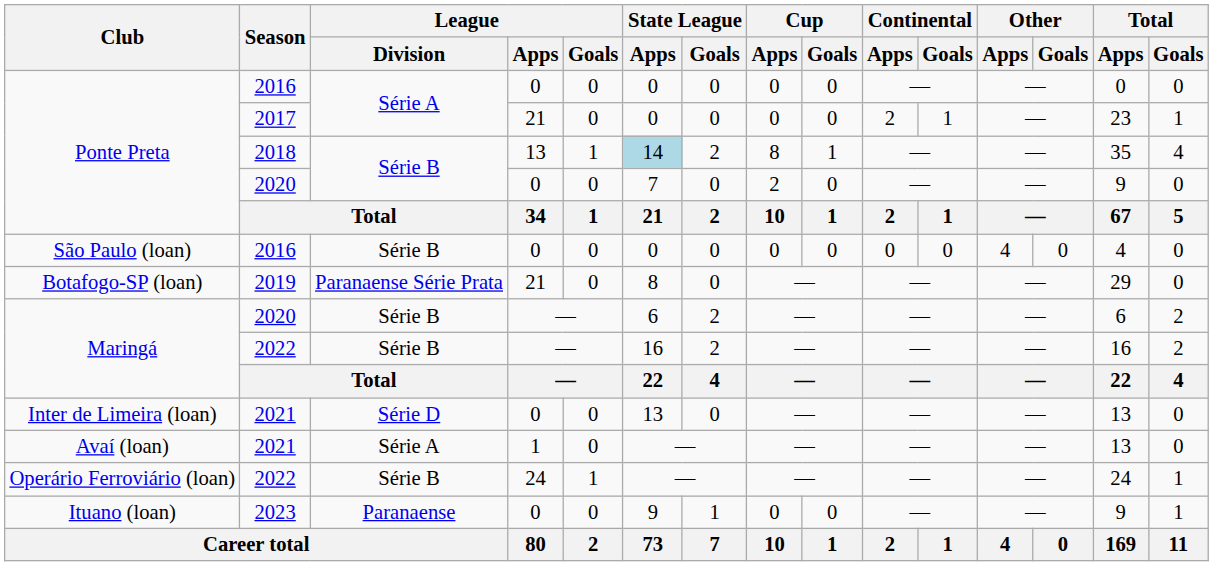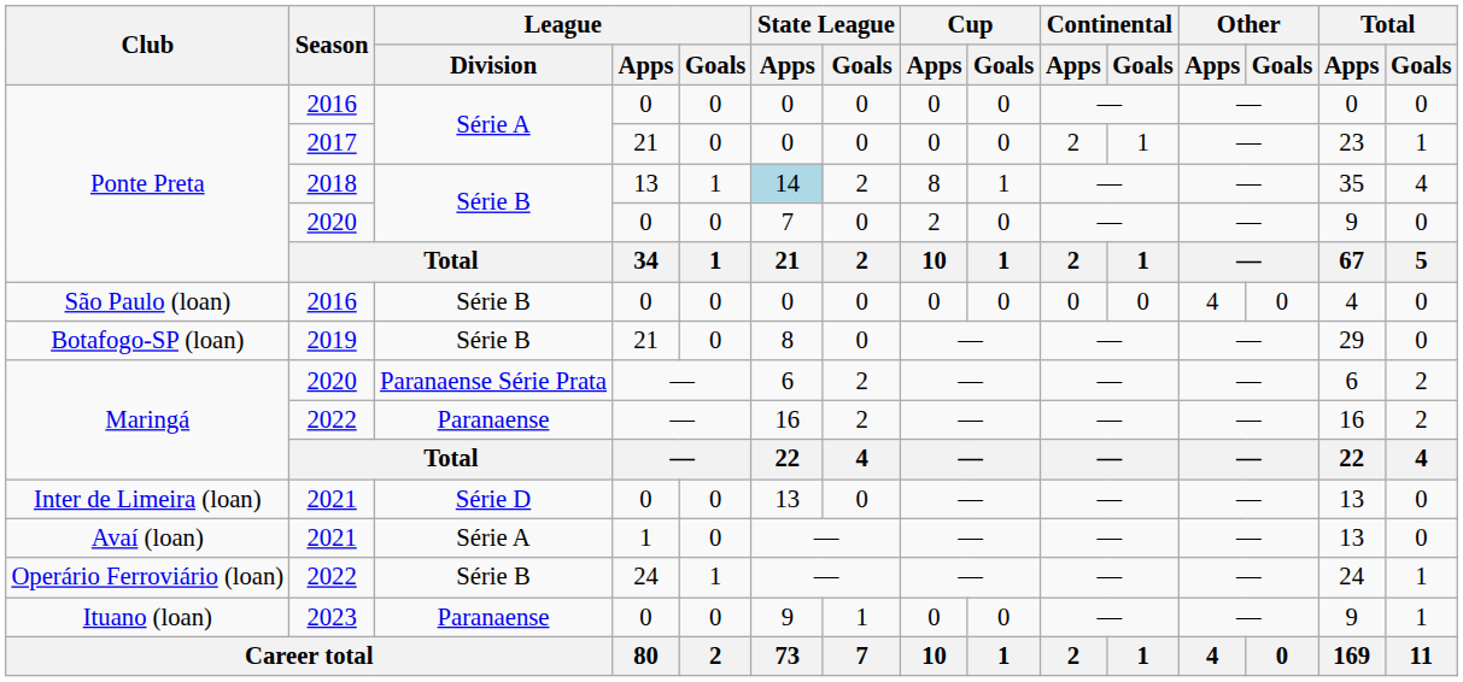 <table class="wikitable" style="text-align: center;">
 <tr>
 <th rowspan="2">Club</th>
 <th rowspan="2">Season</th>
 <th colspan="3">League</th>
 <th colspan="2">State League</th>
 <th colspan="2">Cup</th>
 <th colspan="2">Continental</th>
 <th colspan="2">Other</th>
 <th colspan="2">Total</th>
 </tr>
 <tr>
 <th>Division</th>
 <th>Apps</th>
 <th>Goals</th>
 <th>Apps</th>
 <th>Goals</th>
 <th>Apps</th>
 <th>Goals</th>
 <th>Apps</th>
 <th>Goals</th>
 <th>Apps</th>
 <th>Goals</th>
 <th>Apps</th>
 <th>Goals</th>
 </tr>
 <tr>
 <td rowspan="5"><a href='#'>Ponte Preta</a></td>
 <td><a href='#'>2016</a></td>
 <td rowspan="2"><a href='#'>Série A</a></td>
 <td>0</td>
 <td>0</td>
 <td>0</td>
 <td>0</td>
 <td>0</td>
 <td>0</td>
 <td colspan="2">—</td>
 <td colspan="2">—</td>
 <td>0</td>
 <td>0</td>
 </tr>
 <tr>
 <td><a href='#'>2017</a></td>
 <td>21</td>
 <td>0</td>
 <td>0</td>
 <td>0</td>
 <td>0</td>
 <td>0</td>
 <td>2</td>
 <td>1</td>
 <td colspan="2">—</td>
 <td>23</td>
 <td>1</td>
 </tr>
 <tr>
 <td><a href='#'>2018</a></td>
 <td rowspan="2"><a href='#'>Série B</a></td>
 <td>13</td>
 <td>1</td>
 <td style="background: lightblue;">14</td>
 <td>2</td>
 <td>8</td>
 <td>1</td>
 <td colspan="2">—</td>
 <td colspan="2">—</td>
 <td>35</td>
 <td>4</td>
 </tr>
 <tr>
 <td><a href='#'>2020</a></td>
 <td>0</td>
 <td>0</td>
 <td>7</td>
 <td>0</td>
 <td>2</td>
 <td>0</td>
 <td colspan="2">—</td>
 <td colspan="2">—</td>
 <td>9</td>
 <td>0</td>
 </tr>
 <tr>
 <th colspan="2">Total</th>
 <th>34</th>
 <th>1</th>
 <th>21</th>
 <th>2</th>
 <th>10</th>
 <th>1</th>
 <th>2</th>
 <th>1</th>
 <th colspan="2">—</th>
 <th>67</th>
 <th>5</th>
 </tr>
 <tr>
 <td><a href='#'>São Paulo</a> (loan)</td>
 <td><a href='#'>2016</a></td>
 <td>Série B</td>
 <td>0</td>
 <td>0</td>
 <td>0</td>
 <td>0</td>
 <td>0</td>
 <td>0</td>
 <td>0</td>
 <td>0</td>
 <td>4</td>
 <td>0</td>
 <td>4</td>
 <td>0</td>
 </tr>
 <tr>
 <td><a href='#'>Botafogo-SP</a> (loan)</td>
 <td><a href='#'>2019</a></td>
-<td><a href='#'>Paranaense Série Prata</a></td>
+<td>Série B</td>
 <td>21</td>
 <td>0</td>
 <td>8</td>
 <td>0</td>
 <td colspan="2">—</td>
 <td colspan="2">—</td>
 <td colspan="2">—</td>
 <td>29</td>
 <td>0</td>
 </tr>
 <tr>
 <td rowspan="3"><a href='#'>Maringá</a></td>
 <td><a href='#'>2020</a></td>
-<td>Série B</td>
+<td><a href='#'>Paranaense Série Prata</a></td>
 <td colspan="2">—</td>
 <td>6</td>
 <td>2</td>
 <td colspan="2">—</td>
 <td colspan="2">—</td>
 <td colspan="2">—</td>
 <td>6</td>
 <td>2</td>
 </tr>
 <tr>
 <td><a href='#'>2022</a></td>
-<td>Série B</td>
+<td><a href='#'>Paranaense</a></td>
 <td colspan="2">—</td>
 <td>16</td>
 <td>2</td>
 <td colspan="2">—</td>
 <td colspan="2">—</td>
 <td colspan="2">—</td>
 <td>16</td>
 <td>2</td>
 </tr>
 <tr>
 <th colspan="2">Total</th>
 <th colspan="2">—</th>
 <th>22</th>
 <th>4</th>
 <th colspan="2">—</th>
 <th colspan="2">—</th>
 <th colspan="2">—</th>
 <th>22</th>
 <th>4</th>
 </tr>
 <tr>
 <td><a href='#'>Inter de Limeira</a> (loan)</td>
 <td><a href='#'>2021</a></td>
 <td><a href='#'>Série D</a></td>
 <td>0</td>
 <td>0</td>
 <td>13</td>
 <td>0</td>
 <td colspan="2">—</td>
 <td colspan="2">—</td>
 <td colspan="2">—</td>
 <td>13</td>
 <td>0</td>
 </tr>
 <tr>
 <td><a href='#'>Avaí</a> (loan)</td>
 <td><a href='#'>2021</a></td>
 <td>Série A</td>
 <td>1</td>
 <td>0</td>
 <td colspan="2">—</td>
 <td colspan="2">—</td>
 <td colspan="2">—</td>
 <td colspan="2">—</td>
 <td>13</td>
 <td>0</td>
 </tr>
 <tr>
 <td><a href='#'>Operário Ferroviário</a> (loan)</td>
 <td><a href='#'>2022</a></td>
 <td>Série B</td>
 <td>24</td>
 <td>1</td>
 <td colspan="2">—</td>
 <td colspan="2">—</td>
 <td colspan="2">—</td>
 <td colspan="2">—</td>
 <td>24</td>
 <td>1</td>
 </tr>
 <tr>
 <td><a href='#'>Ituano</a> (loan)</td>
 <td><a href='#'>2023</a></td>
 <td><a href='#'>Paranaense</a></td>
 <td>0</td>
 <td>0</td>
 <td>9</td>
 <td>1</td>
 <td>0</td>
 <td>0</td>
 <td colspan="2">—</td>
 <td colspan="2">—</td>
 <td>9</td>
 <td>1</td>
 </tr>
 <tr>
 <th colspan="3">Career total</th>
 <th>80</th>
 <th>2</th>
 <th>73</th>
 <th>7</th>
 <th>10</th>
 <th>1</th>
 <th>2</th>
 <th>1</th>
 <th>4</th>
 <th>0</th>
 <th>169</th>
 <th>11</th>
 </tr>
 </table>
